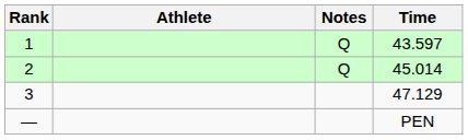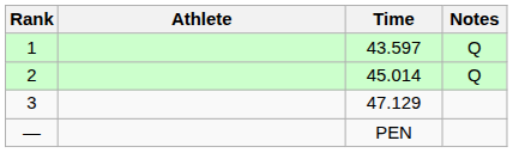 <table class=wikitable style="text-align:center">
 <tr>
 <th width=40>Rank</th>
 <th width=250>Athlete</th>
+<th width=80>Time</th>
 <th width=50>Notes</th>
-<th width=80>Time</th>
 </tr>
 <tr bgcolor="ccffcc">
 <td>1</td>
 <td align=left></td>
+<td>43.597</td>
 <td>Q</td>
-<td>43.597</td>
 </tr>
 <tr bgcolor="ccffcc">
 <td>2</td>
 <td align=left></td>
+<td>45.014</td>
 <td>Q</td>
-<td>45.014</td>
 </tr>
 <tr>
 <td>3</td>
 <td align=left></td>
+<td>47.129</td>
 <td></td>
-<td>47.129</td>
 </tr>
 <tr>
 <td>—</td>
 <td align=left></td>
+<td>PEN</td>
 <td></td>
-<td>PEN</td>
 </tr>
 </table>
